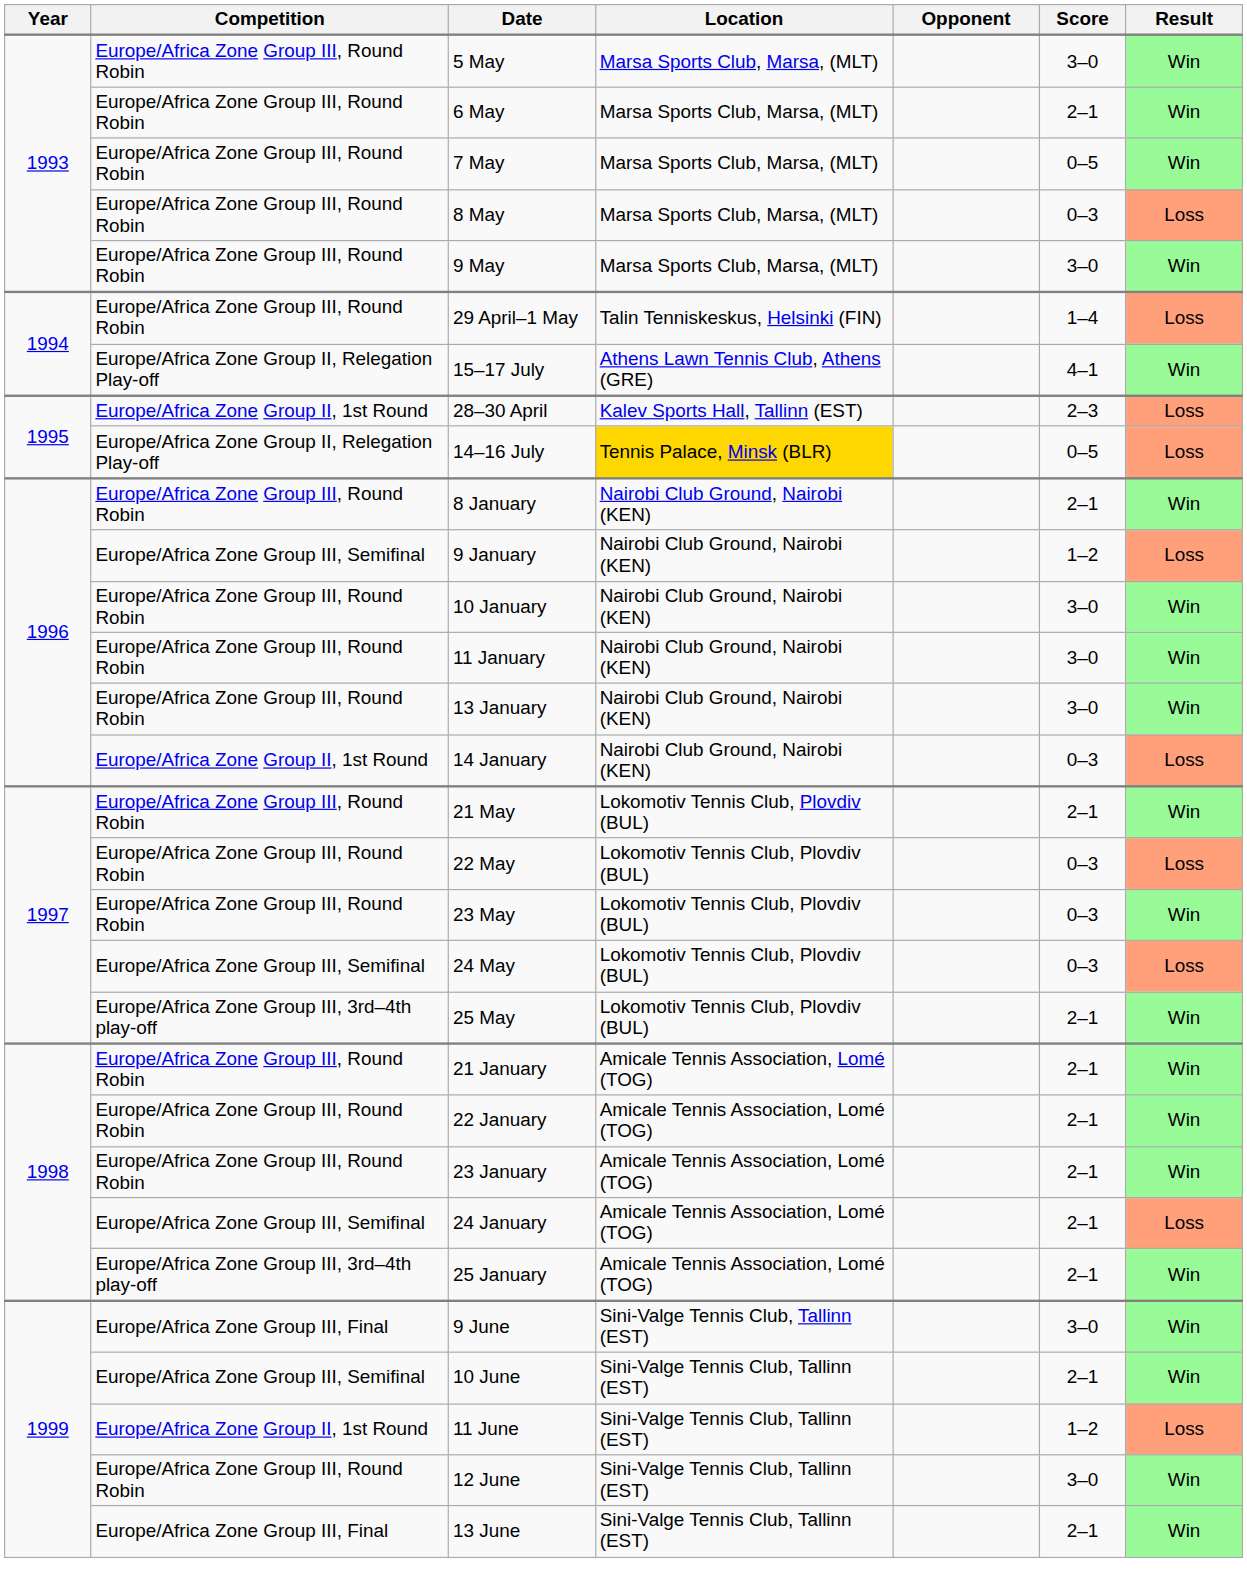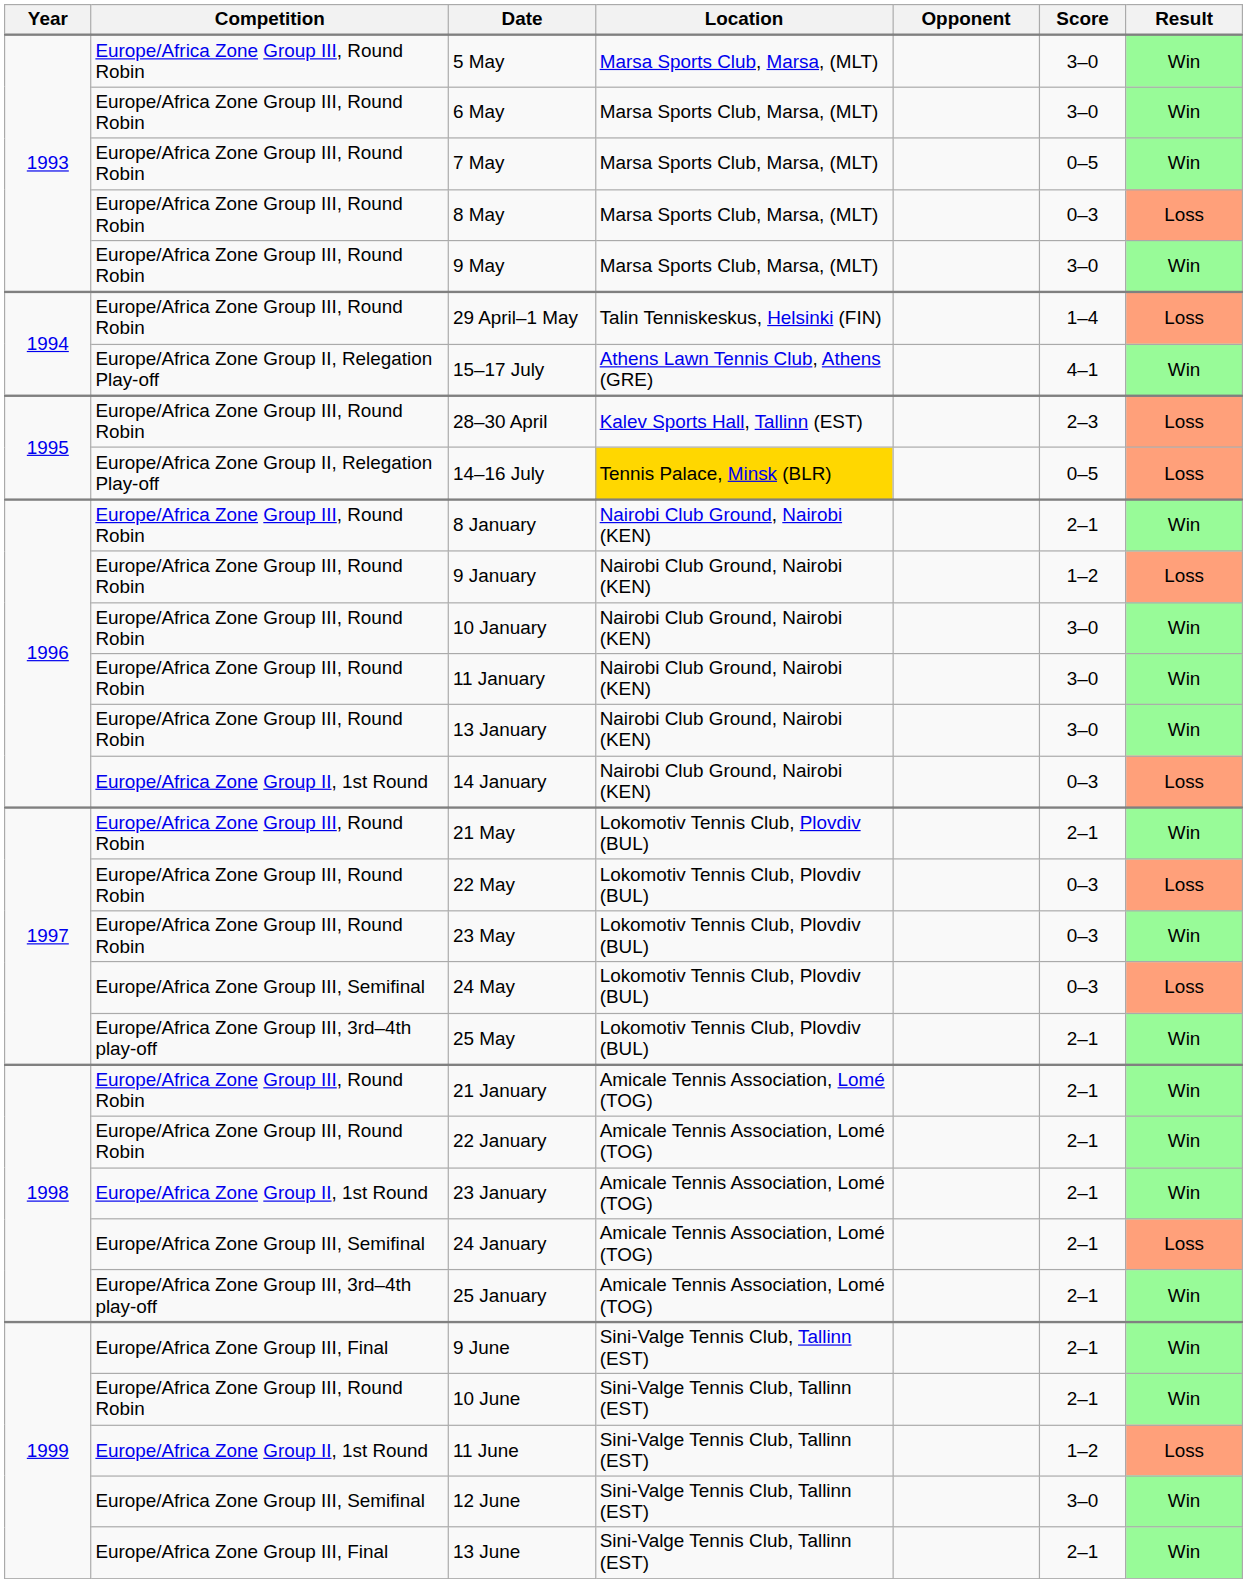 <table class="wikitable collapsible collapsed" width="1050">
 <tr>
 <th width="50">Year</th>
 <th width="230">Competition</th>
 <th width="90">Date</th>
 <th width="190">Location</th>
 <th width="90">Opponent</th>
 <th width="50">Score</th>
 <th width="70">Result</th>
 </tr>
 <tr style="border-top:2px solid gray;">
 <td align="center" rowspan="5"><a href='#'>1993</a></td>
 <td><a href='#'>Europe/Africa Zone</a> <a href='#'>Group III</a>, Round Robin</td>
 <td>5 May</td>
 <td><a href='#'>Marsa Sports Club</a>, <a href='#'>Marsa</a>, (MLT)</td>
 <td></td>
 <td align="center">3–0</td>
 <td align="center" bgcolor="#98FB98">Win</td>
 </tr>
 <tr>
 <td>Europe/Africa Zone Group III, Round Robin</td>
 <td>6 May</td>
 <td>Marsa Sports Club, Marsa, (MLT)</td>
 <td></td>
-<td align="center">2–1</td>
+<td align="center">3–0</td>
 <td align="center" bgcolor="#98FB98">Win</td>
 </tr>
 <tr>
 <td>Europe/Africa Zone Group III, Round Robin</td>
 <td>7 May</td>
 <td>Marsa Sports Club, Marsa, (MLT)</td>
 <td></td>
 <td align="center">0–5</td>
 <td align="center" bgcolor="#98FB98">Win</td>
 </tr>
 <tr>
 <td>Europe/Africa Zone Group III, Round Robin</td>
 <td>8 May</td>
 <td>Marsa Sports Club, Marsa, (MLT)</td>
 <td></td>
 <td align="center">0–3</td>
 <td align="center" bgcolor="#FFA07A">Loss</td>
 </tr>
 <tr>
 <td>Europe/Africa Zone Group III, Round Robin</td>
 <td>9 May</td>
 <td>Marsa Sports Club, Marsa, (MLT)</td>
 <td></td>
 <td align="center">3–0</td>
 <td align="center" bgcolor="#98FB98">Win</td>
 </tr>
 <tr style="border-top:2px solid gray;">
 <td align="center" rowspan="2"><a href='#'>1994</a></td>
 <td>Europe/Africa Zone Group III, Round Robin</td>
 <td>29 April–1 May</td>
 <td>Talin Tenniskeskus, <a href='#'>Helsinki</a> (FIN)</td>
 <td></td>
 <td align="center">1–4</td>
 <td align="center" bgcolor="#FFA07A">Loss</td>
 </tr>
 <tr>
 <td>Europe/Africa Zone Group II, Relegation Play-off</td>
 <td>15–17 July</td>
 <td><a href='#'>Athens Lawn Tennis Club</a>, <a href='#'>Athens</a> (GRE)</td>
 <td></td>
 <td align="center">4–1</td>
 <td align="center" bgcolor="#98FB98">Win</td>
 </tr>
 <tr style="border-top:2px solid gray;">
 <td align="center" rowspan="2"><a href='#'>1995</a></td>
-<td><a href='#'>Europe/Africa Zone</a> <a href='#'>Group II</a>, 1st Round</td>
+<td>Europe/Africa Zone Group III, Round Robin</td>
 <td>28–30 April</td>
 <td><a href='#'>Kalev Sports Hall</a>, <a href='#'>Tallinn</a> (EST)</td>
 <td></td>
 <td align="center">2–3</td>
 <td align="center" bgcolor="#FFA07A">Loss</td>
 </tr>
 <tr>
 <td>Europe/Africa Zone Group II, Relegation Play-off</td>
 <td>14–16 July</td>
 <td style="background: gold;">Tennis Palace, <a href='#'>Minsk</a> (BLR)</td>
 <td></td>
 <td align="center">0–5</td>
 <td align="center" bgcolor="#FFA07A">Loss</td>
 </tr>
 <tr style="border-top:2px solid gray;">
 <td align="center" rowspan="6"><a href='#'>1996</a></td>
 <td><a href='#'>Europe/Africa Zone</a> <a href='#'>Group III</a>, Round Robin</td>
 <td>8 January</td>
 <td><a href='#'>Nairobi Club Ground</a>, <a href='#'>Nairobi</a> (KEN)</td>
 <td></td>
 <td align="center">2–1</td>
 <td align="center" bgcolor="#98FB98">Win</td>
 </tr>
 <tr>
-<td>Europe/Africa Zone Group III, Semifinal</td>
+<td>Europe/Africa Zone Group III, Round Robin</td>
 <td>9 January</td>
 <td>Nairobi Club Ground, Nairobi (KEN)</td>
 <td></td>
 <td align="center">1–2</td>
 <td align="center" bgcolor="#FFA07A">Loss</td>
 </tr>
 <tr>
 <td>Europe/Africa Zone Group III, Round Robin</td>
 <td>10 January</td>
 <td>Nairobi Club Ground, Nairobi (KEN)</td>
 <td></td>
 <td align="center">3–0</td>
 <td align="center" bgcolor="#98FB98">Win</td>
 </tr>
 <tr>
 <td>Europe/Africa Zone Group III, Round Robin</td>
 <td>11 January</td>
 <td>Nairobi Club Ground, Nairobi (KEN)</td>
 <td></td>
 <td align="center">3–0</td>
 <td align="center" bgcolor="#98FB98">Win</td>
 </tr>
 <tr>
 <td>Europe/Africa Zone Group III, Round Robin</td>
 <td>13 January</td>
 <td>Nairobi Club Ground, Nairobi (KEN)</td>
 <td></td>
 <td align="center">3–0</td>
 <td align="center" bgcolor="#98FB98">Win</td>
 </tr>
 <tr>
 <td><a href='#'>Europe/Africa Zone</a> <a href='#'>Group II</a>, 1st Round</td>
 <td>14 January</td>
 <td>Nairobi Club Ground, Nairobi (KEN)</td>
 <td></td>
 <td align="center">0–3</td>
 <td align="center" bgcolor="#FFA07A">Loss</td>
 </tr>
 <tr style="border-top:2px solid gray;">
 <td align="center" rowspan="5"><a href='#'>1997</a></td>
 <td><a href='#'>Europe/Africa Zone</a> <a href='#'>Group III</a>, Round Robin</td>
 <td>21 May</td>
 <td>Lokomotiv Tennis Club, <a href='#'>Plovdiv</a> (BUL)</td>
 <td></td>
 <td align="center">2–1</td>
 <td align="center" bgcolor="#98FB98">Win</td>
 </tr>
 <tr>
 <td>Europe/Africa Zone Group III, Round Robin</td>
 <td>22 May</td>
 <td>Lokomotiv Tennis Club, Plovdiv (BUL)</td>
 <td></td>
 <td align="center">0–3</td>
 <td align="center" bgcolor="#FFA07A">Loss</td>
 </tr>
 <tr>
 <td>Europe/Africa Zone Group III, Round Robin</td>
 <td>23 May</td>
 <td>Lokomotiv Tennis Club, Plovdiv (BUL)</td>
 <td></td>
 <td align="center">0–3</td>
 <td align="center" bgcolor="#98FB98">Win</td>
 </tr>
 <tr>
 <td>Europe/Africa Zone Group III, Semifinal</td>
 <td>24 May</td>
 <td>Lokomotiv Tennis Club, Plovdiv (BUL)</td>
 <td></td>
 <td align="center">0–3</td>
 <td align="center" bgcolor="#FFA07A">Loss</td>
 </tr>
 <tr>
 <td>Europe/Africa Zone Group III, 3rd–4th play-off</td>
 <td>25 May</td>
 <td>Lokomotiv Tennis Club, Plovdiv (BUL)</td>
 <td></td>
 <td align="center">2–1</td>
 <td align="center" bgcolor="#98FB98">Win</td>
 </tr>
 <tr style="border-top:2px solid gray;">
 <td align="center" rowspan="5"><a href='#'>1998</a></td>
 <td><a href='#'>Europe/Africa Zone</a> <a href='#'>Group III</a>, Round Robin</td>
 <td>21 January</td>
 <td>Amicale Tennis Association, <a href='#'>Lomé</a> (TOG)</td>
 <td></td>
 <td align="center">2–1</td>
 <td align="center" bgcolor="#98FB98">Win</td>
 </tr>
 <tr>
 <td>Europe/Africa Zone Group III, Round Robin</td>
 <td>22 January</td>
 <td>Amicale Tennis Association, Lomé (TOG)</td>
 <td></td>
 <td align="center">2–1</td>
 <td align="center" bgcolor="#98FB98">Win</td>
 </tr>
 <tr>
-<td>Europe/Africa Zone Group III, Round Robin</td>
+<td><a href='#'>Europe/Africa Zone</a> <a href='#'>Group II</a>, 1st Round</td>
 <td>23 January</td>
 <td>Amicale Tennis Association, Lomé (TOG)</td>
 <td></td>
 <td align="center">2–1</td>
 <td align="center" bgcolor="#98FB98">Win</td>
 </tr>
 <tr>
 <td>Europe/Africa Zone Group III, Semifinal</td>
 <td>24 January</td>
 <td>Amicale Tennis Association, Lomé (TOG)</td>
 <td></td>
 <td align="center">2–1</td>
 <td align="center" bgcolor="#FFA07A">Loss</td>
 </tr>
 <tr>
 <td>Europe/Africa Zone Group III, 3rd–4th play-off</td>
 <td>25 January</td>
 <td>Amicale Tennis Association, Lomé (TOG)</td>
 <td></td>
 <td align="center">2–1</td>
 <td align="center" bgcolor="#98FB98">Win</td>
 </tr>
 <tr style="border-top:2px solid gray;">
 <td align="center" rowspan="5"><a href='#'>1999</a></td>
 <td>Europe/Africa Zone Group III, Final</td>
 <td>9 June</td>
 <td>Sini-Valge Tennis Club, <a href='#'>Tallinn</a> (EST)</td>
 <td></td>
-<td align="center">3–0</td>
+<td align="center">2–1</td>
 <td align="center" bgcolor="#98FB98">Win</td>
 </tr>
 <tr>
-<td>Europe/Africa Zone Group III, Semifinal</td>
+<td>Europe/Africa Zone Group III, Round Robin</td>
 <td>10 June</td>
 <td>Sini-Valge Tennis Club, Tallinn (EST)</td>
 <td></td>
 <td align="center">2–1</td>
 <td align="center" bgcolor="#98FB98">Win</td>
 </tr>
 <tr>
 <td><a href='#'>Europe/Africa Zone</a> <a href='#'>Group II</a>, 1st Round</td>
 <td>11 June</td>
 <td>Sini-Valge Tennis Club, Tallinn (EST)</td>
 <td></td>
 <td align="center">1–2</td>
 <td align="center" bgcolor="#FFA07A">Loss</td>
 </tr>
 <tr>
-<td>Europe/Africa Zone Group III, Round Robin</td>
+<td>Europe/Africa Zone Group III, Semifinal</td>
 <td>12 June</td>
 <td>Sini-Valge Tennis Club, Tallinn (EST)</td>
 <td></td>
 <td align="center">3–0</td>
 <td align="center" bgcolor="#98FB98">Win</td>
 </tr>
 <tr>
 <td>Europe/Africa Zone Group III, Final</td>
 <td>13 June</td>
 <td>Sini-Valge Tennis Club, Tallinn (EST)</td>
 <td></td>
 <td align="center">2–1</td>
 <td align="center" bgcolor="#98FB98">Win</td>
 </tr>
 </table>
